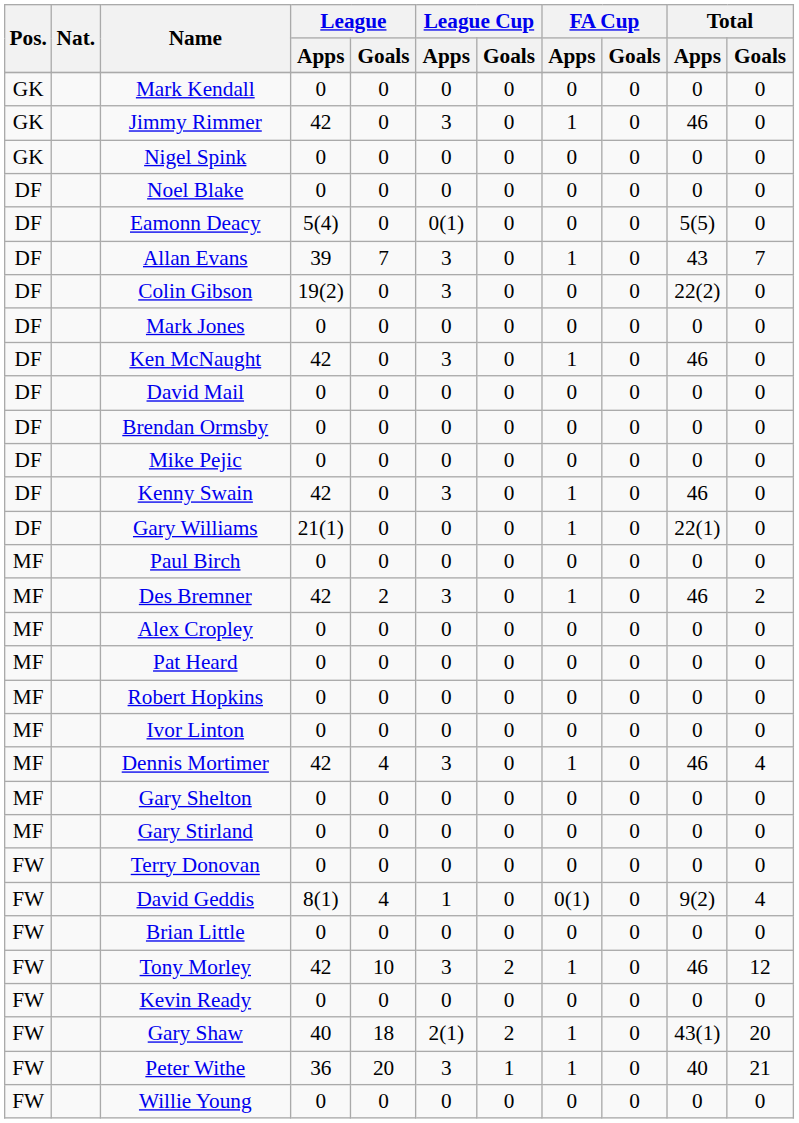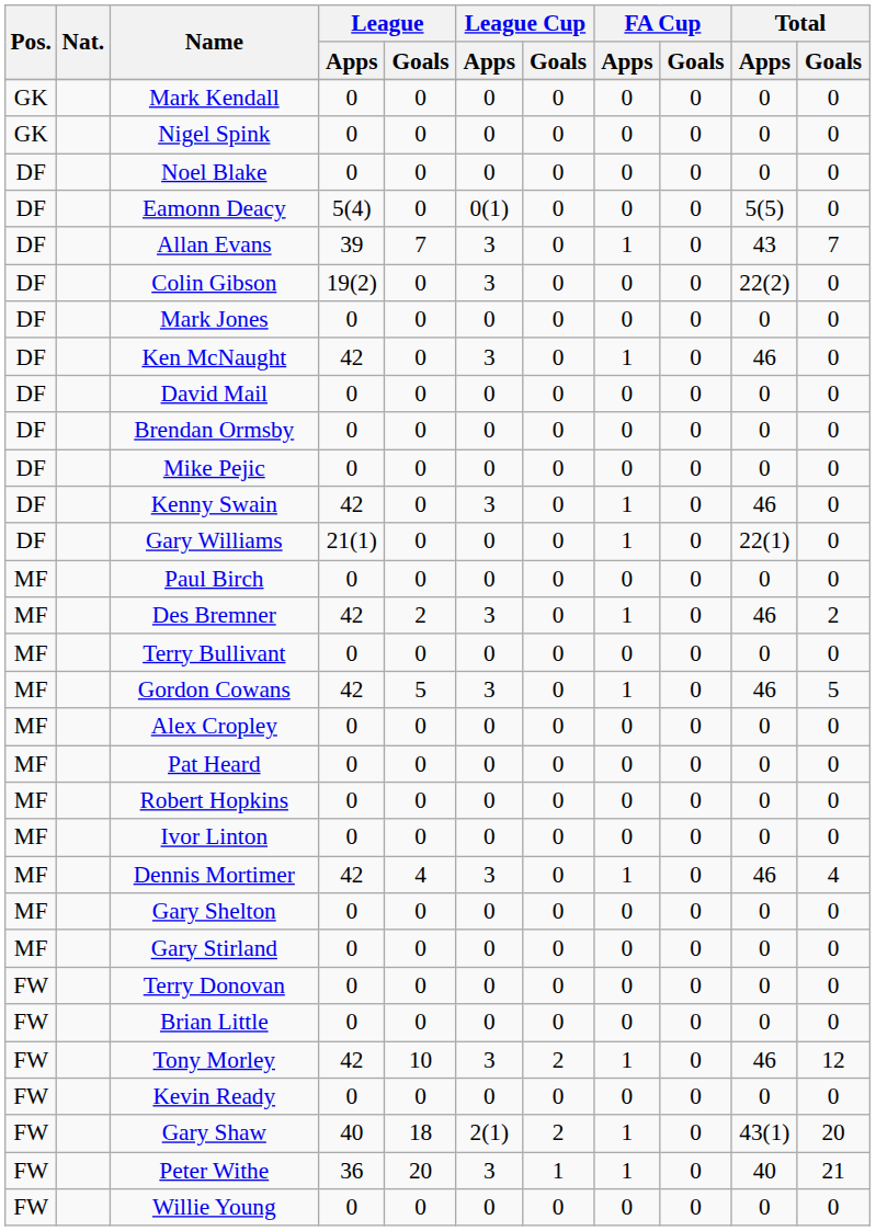 <table class="wikitable sortable" style="text-align:center">
 <tr>
 <th rowspan="2">Pos.</th>
 <th rowspan="2">Nat.</th>
 <th rowspan="2" width="136">Name</th>
 <th colspan="2" width="87"><a href='#'>League</a></th>
 <th colspan="2" width="87"><a href='#'>League Cup</a></th>
 <th colspan="2" width="87"><a href='#'>FA Cup</a></th>
 <th colspan="2" width="87">Total</th>
 </tr>
 <tr>
 <th>Apps</th>
 <th>Goals</th>
 <th>Apps</th>
 <th>Goals</th>
 <th>Apps</th>
 <th>Goals</th>
 <th>Apps</th>
 <th>Goals</th>
 </tr>
 <tr>
 </tr>
 <tr>
 <td>GK</td>
 <td></td>
 <td><a href='#'>Mark Kendall</a></td>
 <td>0</td>
 <td>0</td>
 <td>0</td>
 <td>0</td>
 <td>0</td>
 <td>0</td>
 <td>0</td>
-<td>0</td>
-</tr>
-<tr>
-<td>GK</td>
-<td></td>
-<td><a href='#'>Jimmy Rimmer</a></td>
-<td>42</td>
-<td>0</td>
-<td>3</td>
-<td>0</td>
-<td>1</td>
-<td>0</td>
-<td>46</td>
 <td>0</td>
 </tr>
 <tr>
 <td>GK</td>
 <td></td>
 <td><a href='#'>Nigel Spink</a></td>
 <td>0</td>
 <td>0</td>
 <td>0</td>
 <td>0</td>
 <td>0</td>
 <td>0</td>
 <td>0</td>
 <td>0</td>
 </tr>
 <tr>
 <td>DF</td>
 <td></td>
 <td><a href='#'>Noel Blake</a></td>
 <td>0</td>
 <td>0</td>
 <td>0</td>
 <td>0</td>
 <td>0</td>
 <td>0</td>
 <td>0</td>
 <td>0</td>
 </tr>
 <tr>
 <td>DF</td>
 <td></td>
 <td><a href='#'>Eamonn Deacy</a></td>
 <td>5(4)</td>
 <td>0</td>
 <td>0(1)</td>
 <td>0</td>
 <td>0</td>
 <td>0</td>
 <td>5(5)</td>
 <td>0</td>
 </tr>
 <tr>
 <td>DF</td>
 <td></td>
 <td><a href='#'>Allan Evans</a></td>
 <td>39</td>
 <td>7</td>
 <td>3</td>
 <td>0</td>
 <td>1</td>
 <td>0</td>
 <td>43</td>
 <td>7</td>
 </tr>
 <tr>
 <td>DF</td>
 <td></td>
 <td><a href='#'>Colin Gibson</a></td>
 <td>19(2)</td>
 <td>0</td>
 <td>3</td>
 <td>0</td>
 <td>0</td>
 <td>0</td>
 <td>22(2)</td>
 <td>0</td>
 </tr>
 <tr>
 <td>DF</td>
 <td></td>
 <td><a href='#'>Mark Jones</a></td>
 <td>0</td>
 <td>0</td>
 <td>0</td>
 <td>0</td>
 <td>0</td>
 <td>0</td>
 <td>0</td>
 <td>0</td>
 </tr>
 <tr>
 <td>DF</td>
 <td></td>
 <td><a href='#'>Ken McNaught</a></td>
 <td>42</td>
 <td>0</td>
 <td>3</td>
 <td>0</td>
 <td>1</td>
 <td>0</td>
 <td>46</td>
 <td>0</td>
 </tr>
 <tr>
 <td>DF</td>
 <td></td>
 <td><a href='#'>David Mail</a></td>
 <td>0</td>
 <td>0</td>
 <td>0</td>
 <td>0</td>
 <td>0</td>
 <td>0</td>
 <td>0</td>
 <td>0</td>
 </tr>
 <tr>
 <td>DF</td>
 <td></td>
 <td><a href='#'>Brendan Ormsby</a></td>
 <td>0</td>
 <td>0</td>
 <td>0</td>
 <td>0</td>
 <td>0</td>
 <td>0</td>
 <td>0</td>
 <td>0</td>
 </tr>
 <tr>
 <td>DF</td>
 <td></td>
 <td><a href='#'>Mike Pejic</a></td>
 <td>0</td>
 <td>0</td>
 <td>0</td>
 <td>0</td>
 <td>0</td>
 <td>0</td>
 <td>0</td>
 <td>0</td>
 </tr>
 <tr>
 <td>DF</td>
 <td></td>
 <td><a href='#'>Kenny Swain</a></td>
 <td>42</td>
 <td>0</td>
 <td>3</td>
 <td>0</td>
 <td>1</td>
 <td>0</td>
 <td>46</td>
 <td>0</td>
 </tr>
 <tr>
 <td>DF</td>
 <td></td>
 <td><a href='#'>Gary Williams</a></td>
 <td>21(1)</td>
 <td>0</td>
 <td>0</td>
 <td>0</td>
 <td>1</td>
 <td>0</td>
 <td>22(1)</td>
 <td>0</td>
 </tr>
 <tr>
 <td>MF</td>
 <td></td>
 <td><a href='#'>Paul Birch</a></td>
 <td>0</td>
 <td>0</td>
 <td>0</td>
 <td>0</td>
 <td>0</td>
 <td>0</td>
 <td>0</td>
 <td>0</td>
 </tr>
 <tr>
 <td>MF</td>
 <td></td>
 <td><a href='#'>Des Bremner</a></td>
 <td>42</td>
 <td>2</td>
 <td>3</td>
 <td>0</td>
 <td>1</td>
 <td>0</td>
 <td>46</td>
 <td>2</td>
 </tr>
 <tr>
 <td>MF</td>
 <td></td>
+<td><a href='#'>Terry Bullivant</a></td>
+<td>0</td>
+<td>0</td>
+<td>0</td>
+<td>0</td>
+<td>0</td>
+<td>0</td>
+<td>0</td>
+<td>0</td>
+</tr>
+<tr>
+<td>MF</td>
+<td></td>
+<td><a href='#'>Gordon Cowans</a></td>
+<td>42</td>
+<td>5</td>
+<td>3</td>
+<td>0</td>
+<td>1</td>
+<td>0</td>
+<td>46</td>
+<td>5</td>
+</tr>
+<tr>
+<td>MF</td>
+<td></td>
 <td><a href='#'>Alex Cropley</a></td>
 <td>0</td>
 <td>0</td>
 <td>0</td>
 <td>0</td>
 <td>0</td>
 <td>0</td>
 <td>0</td>
 <td>0</td>
 </tr>
 <tr>
 <td>MF</td>
 <td></td>
 <td><a href='#'>Pat Heard</a></td>
 <td>0</td>
 <td>0</td>
 <td>0</td>
 <td>0</td>
 <td>0</td>
 <td>0</td>
 <td>0</td>
 <td>0</td>
 </tr>
 <tr>
 <td>MF</td>
 <td></td>
 <td><a href='#'>Robert Hopkins</a></td>
 <td>0</td>
 <td>0</td>
 <td>0</td>
 <td>0</td>
 <td>0</td>
 <td>0</td>
 <td>0</td>
 <td>0</td>
 </tr>
 <tr>
 <td>MF</td>
 <td></td>
 <td><a href='#'>Ivor Linton</a></td>
 <td>0</td>
 <td>0</td>
 <td>0</td>
 <td>0</td>
 <td>0</td>
 <td>0</td>
 <td>0</td>
 <td>0</td>
 </tr>
 <tr>
 <td>MF</td>
 <td></td>
 <td><a href='#'>Dennis Mortimer</a></td>
 <td>42</td>
 <td>4</td>
 <td>3</td>
 <td>0</td>
 <td>1</td>
 <td>0</td>
 <td>46</td>
 <td>4</td>
 </tr>
 <tr>
 <td>MF</td>
 <td></td>
 <td><a href='#'>Gary Shelton</a></td>
 <td>0</td>
 <td>0</td>
 <td>0</td>
 <td>0</td>
 <td>0</td>
 <td>0</td>
 <td>0</td>
 <td>0</td>
 </tr>
 <tr>
 <td>MF</td>
 <td></td>
 <td><a href='#'>Gary Stirland</a></td>
 <td>0</td>
 <td>0</td>
 <td>0</td>
 <td>0</td>
 <td>0</td>
 <td>0</td>
 <td>0</td>
 <td>0</td>
 </tr>
 <tr>
 <td>FW</td>
 <td></td>
 <td><a href='#'>Terry Donovan</a></td>
 <td>0</td>
 <td>0</td>
 <td>0</td>
 <td>0</td>
 <td>0</td>
 <td>0</td>
 <td>0</td>
 <td>0</td>
 </tr>
 <tr>
 <td>FW</td>
 <td></td>
-<td><a href='#'>David Geddis</a></td>
-<td>8(1)</td>
-<td>4</td>
-<td>1</td>
-<td>0</td>
-<td>0(1)</td>
-<td>0</td>
-<td>9(2)</td>
-<td>4</td>
-</tr>
-<tr>
-<td>FW</td>
-<td></td>
 <td><a href='#'>Brian Little</a></td>
 <td>0</td>
 <td>0</td>
 <td>0</td>
 <td>0</td>
 <td>0</td>
 <td>0</td>
 <td>0</td>
 <td>0</td>
 </tr>
 <tr>
 <td>FW</td>
 <td></td>
 <td><a href='#'>Tony Morley</a></td>
 <td>42</td>
 <td>10</td>
 <td>3</td>
 <td>2</td>
 <td>1</td>
 <td>0</td>
 <td>46</td>
 <td>12</td>
 </tr>
 <tr>
 <td>FW</td>
 <td></td>
 <td><a href='#'>Kevin Ready</a></td>
 <td>0</td>
 <td>0</td>
 <td>0</td>
 <td>0</td>
 <td>0</td>
 <td>0</td>
 <td>0</td>
 <td>0</td>
 </tr>
 <tr>
 <td>FW</td>
 <td></td>
 <td><a href='#'>Gary Shaw</a></td>
 <td>40</td>
 <td>18</td>
 <td>2(1)</td>
 <td>2</td>
 <td>1</td>
 <td>0</td>
 <td>43(1)</td>
 <td>20</td>
 </tr>
 <tr>
 <td>FW</td>
 <td></td>
 <td><a href='#'>Peter Withe</a></td>
 <td>36</td>
 <td>20</td>
 <td>3</td>
 <td>1</td>
 <td>1</td>
 <td>0</td>
 <td>40</td>
 <td>21</td>
 </tr>
 <tr>
 <td>FW</td>
 <td></td>
 <td><a href='#'>Willie Young</a></td>
 <td>0</td>
 <td>0</td>
 <td>0</td>
 <td>0</td>
 <td>0</td>
 <td>0</td>
 <td>0</td>
 <td>0</td>
 </tr>
 </table>
